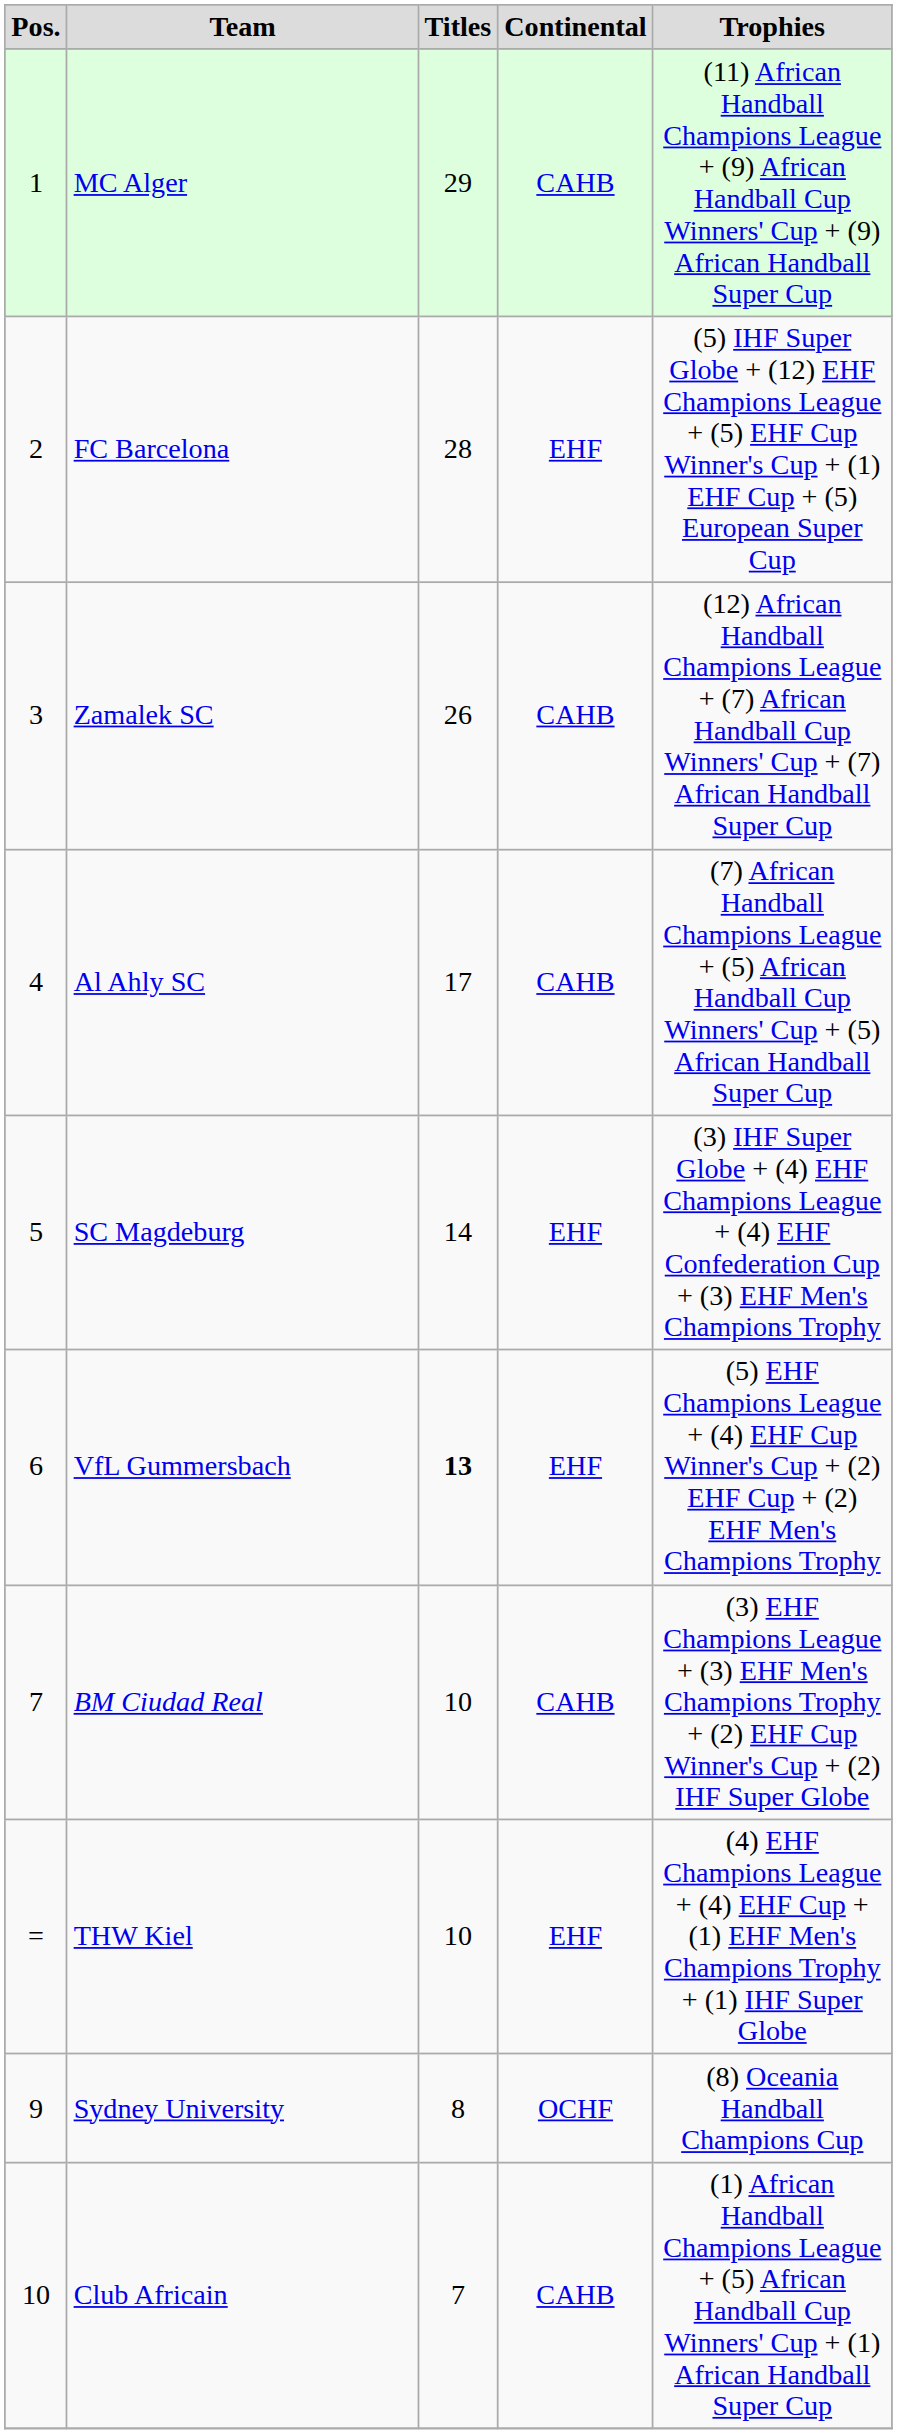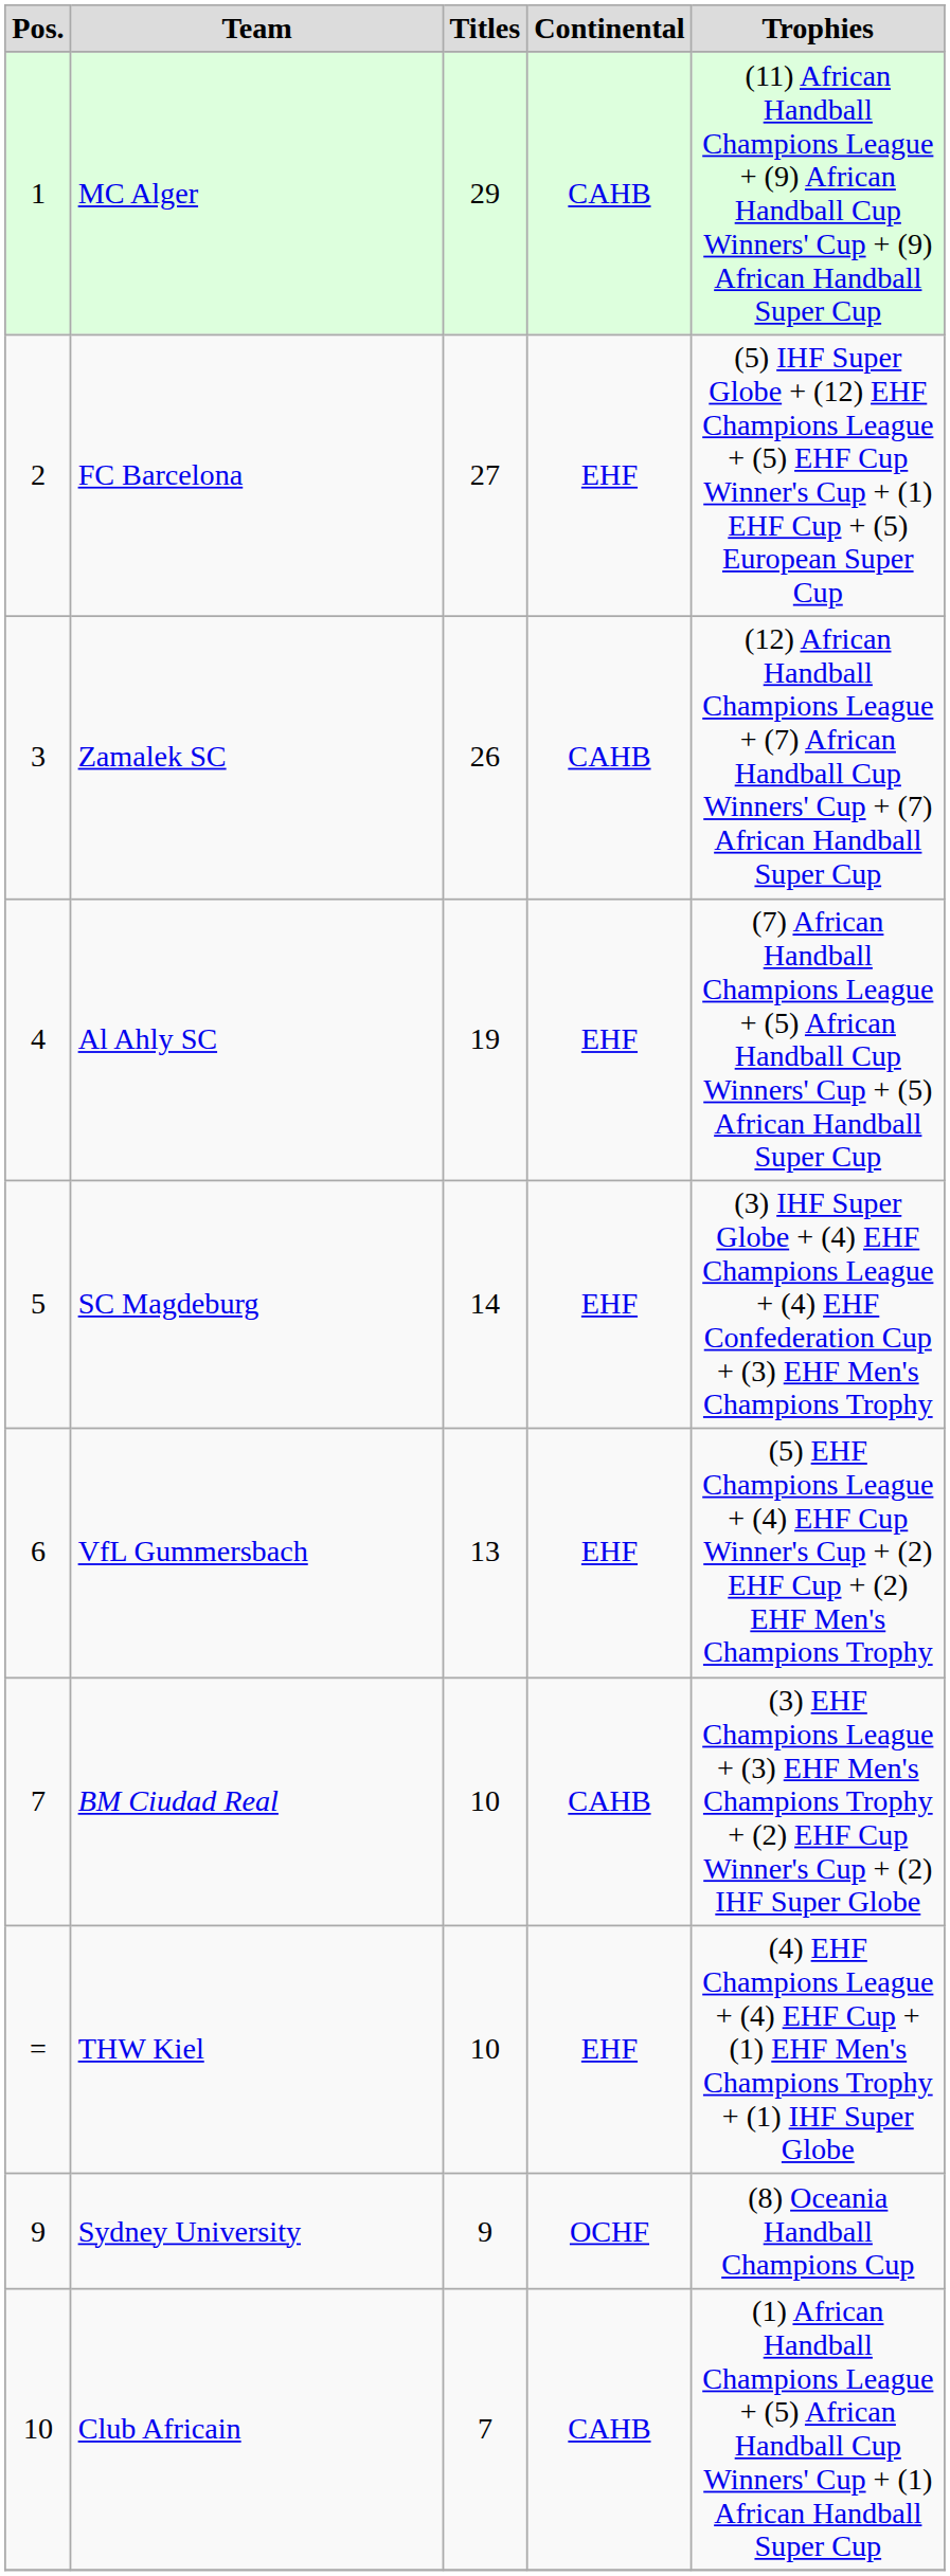 <table class="wikitable" style="text-align: center;">
 <tr>
 <th style="background:#DCDCDC;width:0.5em">Pos.</th>
 <th style="background:#DCDCDC;width:12em">Team</th>
 <th style="background:#DCDCDC;width:1em">Titles</th>
 <th style="background:#DCDCDC;width:1em">Continental</th>
 <th style="background:#DCDCDC;width:8em">Trophies</th>
 </tr>
 <tr style="background:#dfd;">
 <td align=center>1</td>
 <td align=left> <a href='#'>MC Alger</a></td>
 <td>29</td>
 <td align=center><a href='#'>CAHB</a></td>
 <td align=center>(11) <a href='#'>African Handball Champions League</a> + (9) <a href='#'>African Handball Cup Winners' Cup</a> + (9) <a href='#'>African Handball Super Cup</a></td>
 </tr>
 <tr>
 <td align=center>2</td>
 <td align=left> <a href='#'>FC Barcelona</a></td>
-<td>28</td>
+<td>27</td>
 <td align=center><a href='#'>EHF</a></td>
 <td align=center>(5) <a href='#'>IHF Super Globe</a> + (12) <a href='#'>EHF Champions League</a> + (5) <a href='#'>EHF Cup Winner's Cup</a> + (1) <a href='#'>EHF Cup</a> + (5) <a href='#'>European Super Cup</a></td>
 </tr>
 <tr>
 <td align=center>3</td>
 <td align=left> <a href='#'>Zamalek SC</a></td>
 <td>26</td>
 <td align=center><a href='#'>CAHB</a></td>
 <td align=center>(12) <a href='#'>African Handball Champions League</a> + (7) <a href='#'>African Handball Cup Winners' Cup</a> + (7) <a href='#'>African Handball Super Cup</a></td>
 </tr>
 <tr>
 <td align=center>4</td>
 <td align="left"> <a href='#'>Al Ahly SC</a></td>
-<td>17</td>
-<td align=center><a href='#'>CAHB</a></td>
+<td>19</td>
+<td align="center"><a href='#'>EHF</a></td>
 <td align=center>(7) <a href='#'>African Handball Champions League</a> + (5) <a href='#'>African Handball Cup Winners' Cup</a> + (5) <a href='#'>African Handball Super Cup</a></td>
 </tr>
 <tr>
 <td align=center>5</td>
 <td align=left> <a href='#'>SC Magdeburg</a></td>
 <td>14</td>
 <td align="center"><a href='#'>EHF</a></td>
 <td align=center>(3) <a href='#'>IHF Super Globe</a> + (4) <a href='#'>EHF Champions League</a> + (4) <a href='#'>EHF Confederation Cup</a> + (3) <a href='#'>EHF Men's Champions Trophy</a></td>
 </tr>
 <tr>
 <td align=center>6</td>
 <td align=left> <a href='#'>VfL Gummersbach</a></td>
-<td><strong>13</strong></td>
+<td>13</td>
 <td align=center><a href='#'>EHF</a></td>
 <td align=center>(5) <a href='#'>EHF Champions League</a> + (4) <a href='#'>EHF Cup Winner's Cup</a> + (2) <a href='#'>EHF Cup</a> + (2) <a href='#'>EHF Men's Champions Trophy</a></td>
 </tr>
 <tr>
 <td align=center>7</td>
 <td align=left> <em><a href='#'>BM Ciudad Real</a></em></td>
 <td>10</td>
 <td align=center><a href='#'>CAHB</a></td>
 <td align=center>(3) <a href='#'>EHF Champions League</a> + (3) <a href='#'>EHF Men's Champions Trophy</a> + (2) <a href='#'>EHF Cup Winner's Cup</a> + (2) <a href='#'>IHF Super Globe</a></td>
 </tr>
 <tr>
 <td align=center>=</td>
 <td align=left> <a href='#'>THW Kiel</a></td>
 <td>10</td>
 <td align=center><a href='#'>EHF</a></td>
 <td align=center>(4) <a href='#'>EHF Champions League</a> + (4) <a href='#'>EHF Cup</a> + (1) <a href='#'>EHF Men's Champions Trophy</a> + (1) <a href='#'>IHF Super Globe</a></td>
 </tr>
 <tr>
 <td align=center>9</td>
 <td align=left> <a href='#'>Sydney University</a></td>
-<td>8</td>
+<td>9</td>
 <td align=center><a href='#'>OCHF</a></td>
 <td align=center>(8) <a href='#'>Oceania Handball Champions Cup</a></td>
 </tr>
 <tr>
 <td align=center>10</td>
 <td align=left> <a href='#'>Club Africain</a></td>
 <td>7</td>
 <td align=center><a href='#'>CAHB</a></td>
 <td align=center>(1) <a href='#'>African Handball Champions League</a> + (5) <a href='#'>African Handball Cup Winners' Cup</a> + (1) <a href='#'>African Handball Super Cup</a></td>
 </tr>
 <tr>
 </tr>
 </table>
